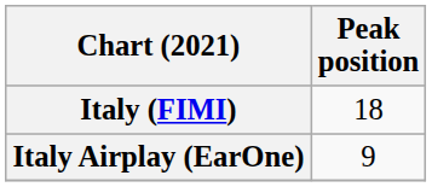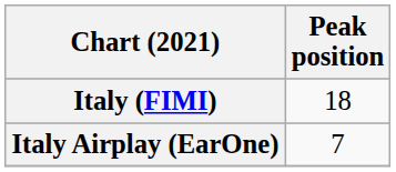 <table class="wikitable plainrowheaders sortable" style="text-align:center;">
 <tr>
 <th>Chart (2021)</th>
 <th>Peak<br>position</th>
 </tr>
 <tr>
 <th scope="row">Italy (<a href='#'>FIMI</a>)</th>
 <td>18</td>
 </tr>
 <tr>
 <th scope="row">Italy Airplay (EarOne)</th>
-<td>9</td>
+<td>7</td>
 </tr>
 <tr>
 </tr>
 </table>
